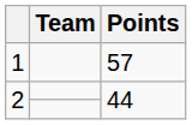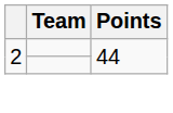 <table class="wikitable sortable">
 <tr>
 <th></th>
 <th>Team</th>
 <th>Points</th>
-</tr>
-<tr>
-<td align=center>1</td>
-<td></td>
-<td>57</td>
 </tr>
 <tr>
 <td rowspan=2 align=center>2</td>
 <td></td>
 <td rowspan=2>44</td>
 </tr>
 <tr>
 <td></td>
 </tr>
 </table>
